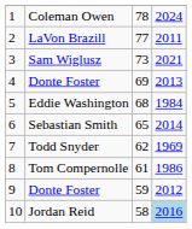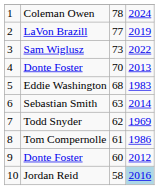 <table class="wikitable">
 <tr>
 </tr>
 <tr>
 <td>1</td>
 <td>Coleman Owen</td>
 <td>78</td>
 <td><a href='#'>2024</a></td>
 </tr>
 <tr>
 <td>2</td>
 <td><a href='#'>LaVon Brazill</a></td>
 <td>77</td>
-<td><a href='#'>2011</a></td>
+<td><a href='#'>2019</a></td>
 </tr>
 <tr>
 <td>3</td>
 <td><a href='#'>Sam Wiglusz</a></td>
 <td>73</td>
-<td><a href='#'>2021</a></td>
+<td><a href='#'>2022</a></td>
 </tr>
 <tr>
 <td>4</td>
 <td><a href='#'>Donte Foster</a></td>
-<td>69</td>
+<td>70</td>
 <td><a href='#'>2013</a></td>
 </tr>
 <tr>
 <td>5</td>
 <td>Eddie Washington</td>
 <td>68</td>
-<td><a href='#'>1984</a></td>
+<td><a href='#'>1983</a></td>
 </tr>
 <tr>
 <td>6</td>
 <td>Sebastian Smith</td>
-<td>65</td>
+<td>63</td>
 <td><a href='#'>2014</a></td>
 </tr>
 <tr>
 <td>7</td>
 <td>Todd Snyder</td>
 <td>62</td>
 <td><a href='#'>1969</a></td>
 </tr>
 <tr>
 <td>8</td>
 <td>Tom Compernolle</td>
 <td>61</td>
 <td><a href='#'>1986</a></td>
 </tr>
 <tr>
 <td>9</td>
 <td><a href='#'>Donte Foster</a></td>
-<td>59</td>
+<td>60</td>
 <td><a href='#'>2012</a></td>
 </tr>
 <tr>
 <td>10</td>
 <td>Jordan Reid</td>
 <td>58</td>
 <td style="background: lightblue;"><a href='#'>2016</a></td>
 </tr>
 </table>
